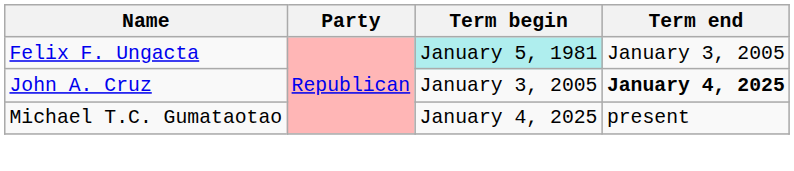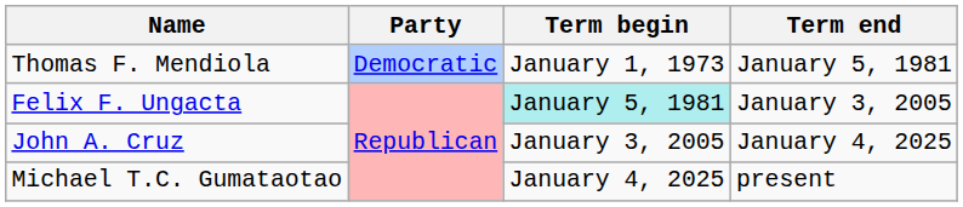 <table class="wikitable">
 <tr>
 <th>Name</th>
 <th>Party</th>
 <th>Term begin</th>
 <th>Term end</th>
+</tr>
+<tr>
+<td>Thomas F. Mendiola</td>
+<td style="background-color: #B0CEFF";><a href='#'>Democratic</a></td>
+<td>January 1, 1973</td>
+<td>January 5, 1981</td>
 </tr>
 <tr>
 <td><a href='#'>Felix F. Ungacta</a></td>
 <td style="background-color: #FFB6B6"; rowspan="3"><a href='#'>Republican</a></td>
 <td style="background: paleturquoise;">January 5, 1981</td>
 <td>January 3, 2005</td>
 </tr>
 <tr>
 <td><a href='#'>John A. Cruz</a></td>
 <td>January 3, 2005</td>
-<td><strong>January 4, 2025</strong></td>
+<td>January 4, 2025</td>
 </tr>
 <tr>
 <td>Michael T.C. Gumataotao</td>
 <td>January 4, 2025</td>
 <td>present</td>
 </tr>
 </table>
